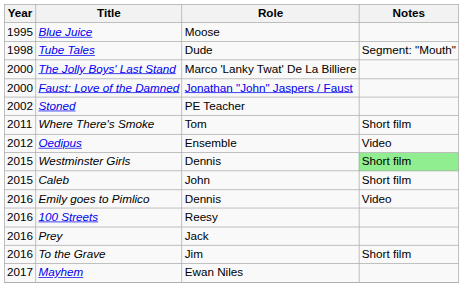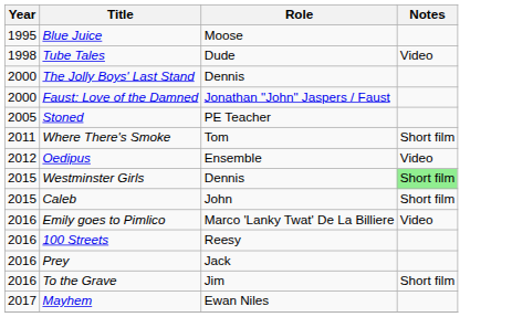 <table class="wikitable sortable">
 <tr>
 <th>Year</th>
 <th>Title</th>
 <th>Role</th>
 <th class="unsortable">Notes</th>
 </tr>
 <tr>
 <td>1995</td>
 <td><em><a href='#'>Blue Juice</a></em></td>
 <td>Moose</td>
 <td></td>
 </tr>
 <tr>
 <td>1998</td>
 <td><em><a href='#'>Tube Tales</a></em></td>
 <td>Dude</td>
-<td>Segment: "Mouth"</td>
+<td>Video</td>
 </tr>
 <tr>
 <td>2000</td>
 <td><em><a href='#'>The Jolly Boys' Last Stand</a></em></td>
-<td>Marco 'Lanky Twat' De La Billiere</td>
+<td>Dennis</td>
 <td></td>
 </tr>
 <tr>
 <td>2000</td>
 <td><em><a href='#'>Faust: Love of the Damned</a></em></td>
 <td><a href='#'>Jonathan "John" Jaspers / Faust</a></td>
 <td></td>
 </tr>
 <tr>
-<td>2002</td>
+<td>2005</td>
 <td><em><a href='#'>Stoned</a></em></td>
 <td>PE Teacher</td>
 <td></td>
 </tr>
 <tr>
 <td>2011</td>
 <td><em>Where There's Smoke</em></td>
 <td>Tom</td>
 <td>Short film</td>
 </tr>
 <tr>
 <td>2012</td>
 <td><em><a href='#'>Oedipus</a></em></td>
 <td>Ensemble</td>
 <td>Video</td>
 </tr>
 <tr>
 <td>2015</td>
 <td><em>Westminster Girls</em></td>
 <td>Dennis</td>
 <td style="background: lightgreen;">Short film</td>
 </tr>
 <tr>
 <td>2015</td>
 <td><em>Caleb</em></td>
 <td>John</td>
 <td>Short film</td>
 </tr>
 <tr>
 <td>2016</td>
 <td><em>Emily goes to Pimlico</em></td>
-<td>Dennis</td>
+<td>Marco 'Lanky Twat' De La Billiere</td>
 <td>Video</td>
 </tr>
 <tr>
 <td>2016</td>
 <td><em><a href='#'>100 Streets</a></em></td>
 <td>Reesy</td>
 <td></td>
 </tr>
 <tr>
 <td>2016</td>
 <td><em>Prey</em></td>
 <td>Jack</td>
 <td></td>
 </tr>
 <tr>
 <td>2016</td>
 <td><em>To the Grave</em></td>
 <td>Jim</td>
 <td>Short film</td>
 </tr>
 <tr>
 <td>2017</td>
 <td><em><a href='#'>Mayhem</a></em></td>
 <td>Ewan Niles</td>
 <td></td>
 </tr>
 <tr>
 </tr>
 </table>
